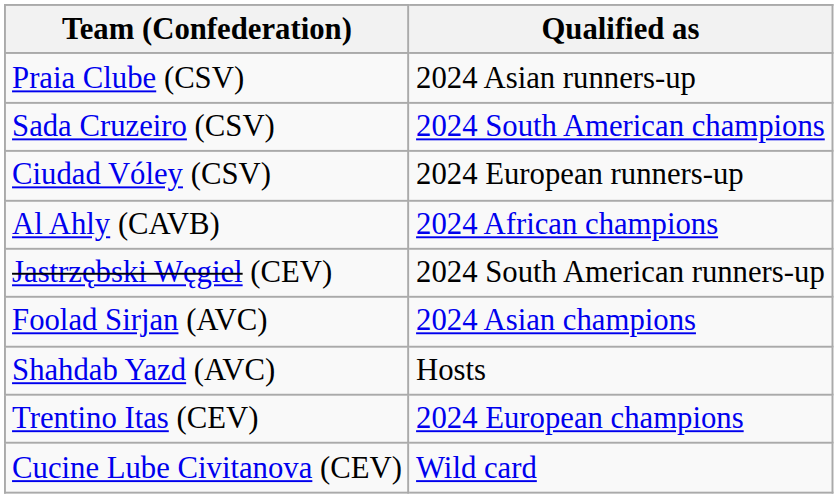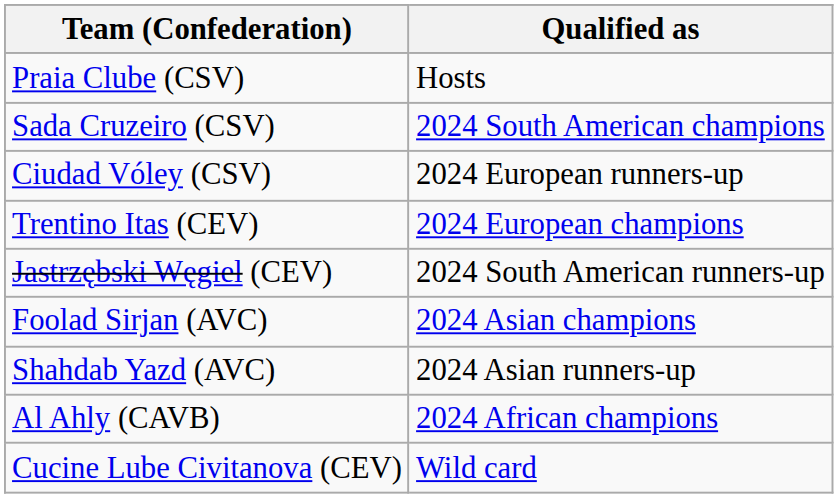 <table class="wikitable">
 <tr>
 <th>Team (Confederation)</th>
 <th>Qualified as</th>
 </tr>
 <tr>
 <td> <a href='#'>Praia Clube</a> (CSV)</td>
-<td>2024 Asian runners-up</td>
+<td>Hosts</td>
 </tr>
 <tr>
 <td> <a href='#'>Sada Cruzeiro</a> (CSV)</td>
 <td><a href='#'>2024 South American champions</a></td>
 </tr>
 <tr>
 <td> <a href='#'>Ciudad Vóley</a> (CSV)</td>
 <td>2024 European runners-up</td>
 </tr>
 <tr>
-<td>  <a href='#'>Al Ahly</a> (CAVB)</td>
-<td><a href='#'>2024 African champions</a></td>
+<td> <a href='#'>Trentino Itas</a> (CEV)</td>
+<td><a href='#'>2024 European champions</a></td>
 </tr>
 <tr>
 <td> <s><a href='#'>Jastrzębski Węgiel</a></s> (CEV)</td>
 <td>2024 South American runners-up</td>
 </tr>
 <tr>
 <td> <a href='#'>Foolad Sirjan</a> (AVC)</td>
 <td><a href='#'>2024 Asian champions</a></td>
 </tr>
 <tr>
 <td> <a href='#'>Shahdab Yazd</a> (AVC)</td>
-<td>Hosts</td>
+<td>2024 Asian runners-up</td>
 </tr>
 <tr>
-<td> <a href='#'>Trentino Itas</a> (CEV)</td>
-<td><a href='#'>2024 European champions</a></td>
+<td>  <a href='#'>Al Ahly</a> (CAVB)</td>
+<td><a href='#'>2024 African champions</a></td>
 </tr>
 <tr>
 <td> <a href='#'>Cucine Lube Civitanova</a> (CEV)</td>
 <td><a href='#'>Wild card</a></td>
 </tr>
 </table>
